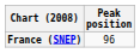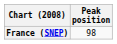 <table class="wikitable plainrowheaders">
 <tr>
 <th>Chart (2008)</th>
 <th>Peak<br>position</th>
 </tr>
 <tr>
 <th scope="row">France  (<a href='#'>SNEP</a>)</th>
-<td align="center">96</td>
+<td align="center">98</td>
 </tr>
 </table>
